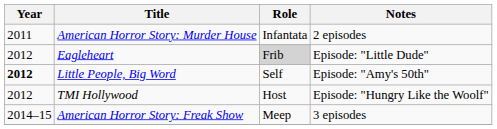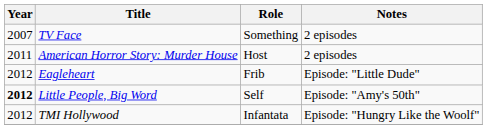 <table class="wikitable sortable">
 <tr>
 <th>Year</th>
 <th>Title</th>
 <th>Role</th>
 <th>Notes</th>
 </tr>
 <tr>
+<td>2007</td>
+<td><em><a href='#'>TV Face</a></em></td>
+<td>Something</td>
+<td>2 episodes</td>
+</tr>
+<tr>
 <td>2011</td>
 <td><em><a href='#'>American Horror Story: Murder House</a></em></td>
-<td>Infantata</td>
+<td>Host</td>
 <td>2 episodes</td>
 </tr>
 <tr>
 <td>2012</td>
 <td><em><a href='#'>Eagleheart</a></em></td>
-<td style="background: lightgrey;">Frib</td>
+<td>Frib</td>
 <td>Episode: "Little Dude"</td>
 </tr>
 <tr>
 <td><strong>2012</strong></td>
 <td><em><a href='#'>Little People, Big Word</a></em></td>
 <td>Self</td>
 <td>Episode: "Amy's 50th"</td>
 </tr>
 <tr>
 <td>2012</td>
 <td><em>TMI Hollywood</em></td>
-<td>Host</td>
+<td>Infantata</td>
 <td>Episode: "Hungry Like the Woolf"</td>
-</tr>
-<tr>
-<td>2014–15</td>
-<td><em><a href='#'>American Horror Story: Freak Show</a></em></td>
-<td>Meep</td>
-<td>3 episodes</td>
 </tr>
 <tr>
 </tr>
 </table>
